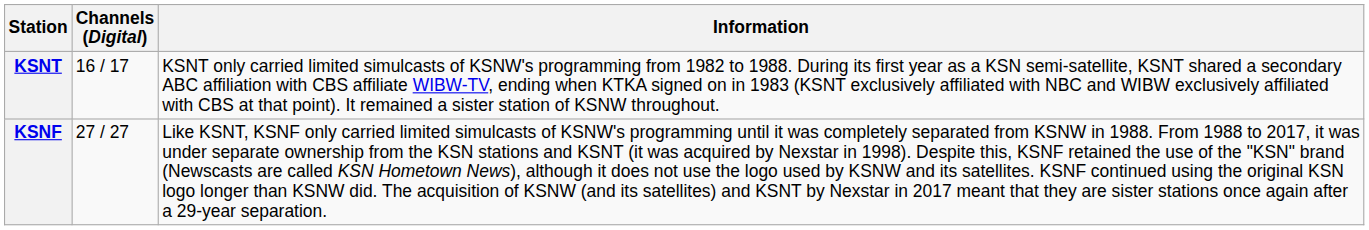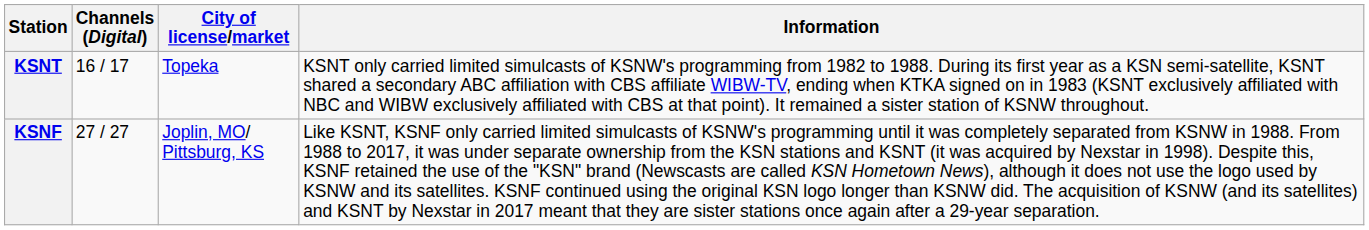 <table class="wikitable">
 <tr>
 <th scope = "col">Station</th>
 <th scope = "col">Channels<br>(<em>Digital</em>)</th>
+<th scope = "col"><a href='#'>City of license</a>/<a href='#'>market</a></th>
 <th scope = "col">Information</th>
 </tr>
 <tr style="vertical-align: top; text-align: left;">
 <th scope = "row"><a href='#'>KSNT</a></th>
 <td>16 / 17</td>
+<td><a href='#'>Topeka</a></td>
 <td>KSNT only carried limited simulcasts of KSNW's programming from 1982 to 1988. During its first year as a KSN semi-satellite, KSNT shared a secondary ABC affiliation with CBS affiliate <a href='#'>WIBW-TV</a>, ending when KTKA signed on in 1983 (KSNT exclusively affiliated with NBC and WIBW exclusively affiliated with CBS at that point). It remained a sister station of KSNW throughout.</td>
 </tr>
 <tr style="vertical-align: top; text-align: left;">
 <th scope = "row"><a href='#'>KSNF</a></th>
 <td>27 / 27</td>
+<td><a href='#'>Joplin, MO</a>/<br><a href='#'>Pittsburg, KS</a></td>
 <td>Like KSNT, KSNF only carried limited simulcasts of KSNW's programming until it was completely separated from KSNW in 1988. From 1988 to 2017, it was under separate ownership from the KSN stations and KSNT (it was acquired by Nexstar in 1998). Despite this, KSNF retained the use of the "KSN" brand (Newscasts are called <em>KSN Hometown News</em>), although it does not use the logo used by KSNW and its satellites. KSNF continued using the original KSN logo longer than KSNW did. The acquisition of KSNW (and its satellites) and KSNT by Nexstar in 2017 meant that they are sister stations once again after a 29-year separation.</td>
 </tr>
 </table>
